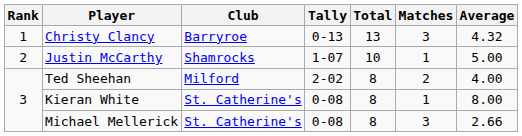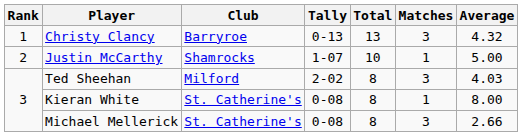 <table class="wikitable">
 <tr>
 <th>Rank</th>
 <th>Player</th>
 <th>Club</th>
 <th>Tally</th>
 <th>Total</th>
 <th>Matches</th>
 <th>Average</th>
 </tr>
 <tr>
 <td rowspan="1" style="text-align:center;">1</td>
 <td><a href='#'>Christy Clancy</a></td>
 <td><a href='#'>Barryroe</a></td>
 <td align=center>0-13</td>
 <td align=center>13</td>
 <td align=center>3</td>
 <td align=center>4.32</td>
 </tr>
 <tr>
 <td rowspan="1" style="text-align:center;">2</td>
 <td><a href='#'>Justin McCarthy</a></td>
 <td><a href='#'>Shamrocks</a></td>
 <td align=center>1-07</td>
 <td align=center>10</td>
 <td align=center>1</td>
 <td align=center>5.00</td>
 </tr>
 <tr>
 <td rowspan="3" style="text-align:center;">3</td>
 <td>Ted Sheehan</td>
 <td><a href='#'>Milford</a></td>
 <td align=center>2-02</td>
 <td align=center>8</td>
-<td align=center>2</td>
-<td align=center>4.00</td>
+<td align=center>3</td>
+<td align=center>4.03</td>
 </tr>
 <tr>
 <td>Kieran White</td>
 <td><a href='#'>St. Catherine's</a></td>
 <td align=center>0-08</td>
 <td align=center>8</td>
 <td align=center>1</td>
 <td align=center>8.00</td>
 </tr>
 <tr>
 <td>Michael Mellerick</td>
 <td><a href='#'>St. Catherine's</a></td>
 <td align=center>0-08</td>
 <td align=center>8</td>
 <td align=center>3</td>
 <td align=center>2.66</td>
 </tr>
 </table>
